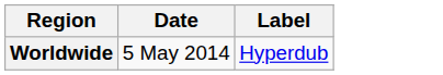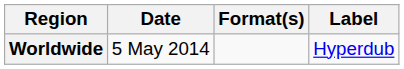 <table class="wikitable plainrowheaders">
 <tr>
 <th scope="col">Region</th>
 <th scope="col">Date</th>
+<th scope="col">Format(s)</th>
 <th scope="col">Label</th>
 </tr>
 <tr>
 <th scope="row">Worldwide</th>
 <td>5 May 2014</td>
+<td></td>
 <td><a href='#'>Hyperdub</a></td>
 </tr>
 </table>
